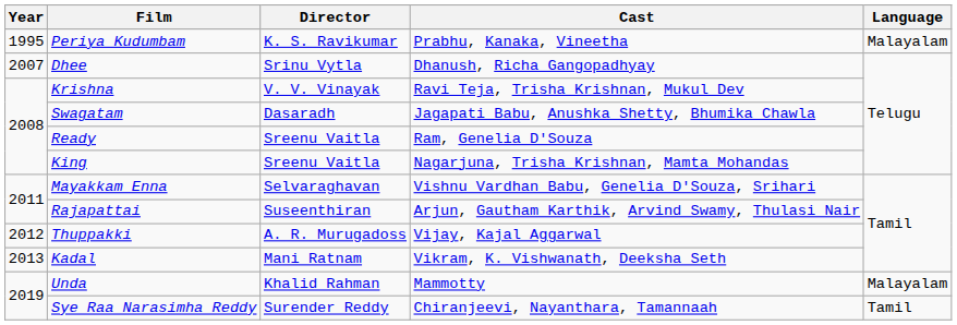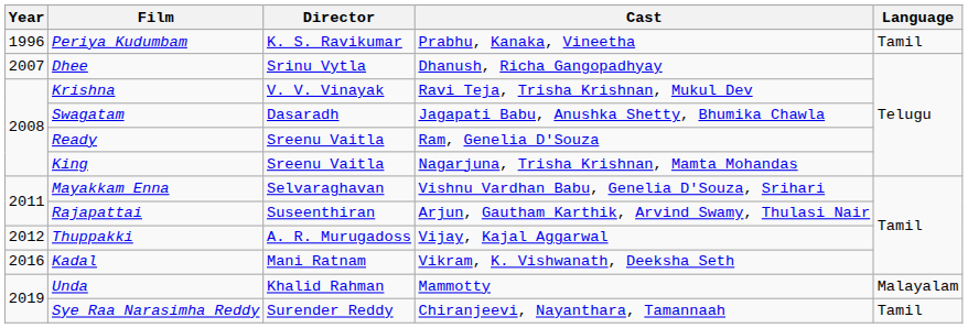 <table class="wikitable">
 <tr style="background:#ccc;">
 <th>Year</th>
 <th>Film</th>
 <th>Director</th>
 <th>Cast</th>
 <th>Language</th>
 </tr>
 <tr>
-<td>1995</td>
+<td>1996</td>
 <td><em><a href='#'>Periya Kudumbam</a></em></td>
 <td><a href='#'>K. S. Ravikumar</a></td>
 <td><a href='#'>Prabhu</a>, <a href='#'>Kanaka</a>, <a href='#'>Vineetha</a></td>
-<td>Malayalam</td>
+<td>Tamil</td>
 </tr>
 <tr>
 <td>2007</td>
 <td><em><a href='#'>Dhee</a></em></td>
 <td><a href='#'>Srinu Vytla</a></td>
 <td><a href='#'>Dhanush</a>, <a href='#'>Richa Gangopadhyay</a></td>
 <td rowspan="5">Telugu</td>
 </tr>
 <tr>
 <td rowspan="4">2008</td>
 <td><em><a href='#'>Krishna</a></em></td>
 <td><a href='#'>V. V. Vinayak</a></td>
 <td><a href='#'>Ravi Teja</a>, <a href='#'>Trisha Krishnan</a>, <a href='#'>Mukul Dev</a></td>
 </tr>
 <tr>
 <td><em><a href='#'>Swagatam</a></em></td>
 <td><a href='#'>Dasaradh</a></td>
 <td><a href='#'>Jagapati Babu</a>, <a href='#'>Anushka Shetty</a>, <a href='#'>Bhumika Chawla</a></td>
 </tr>
 <tr>
 <td><em><a href='#'>Ready</a></em></td>
 <td><a href='#'>Sreenu Vaitla</a></td>
 <td><a href='#'>Ram</a>, <a href='#'>Genelia D'Souza</a></td>
 </tr>
 <tr>
 <td><em><a href='#'>King</a></em></td>
 <td><a href='#'>Sreenu Vaitla</a></td>
 <td><a href='#'>Nagarjuna</a>, <a href='#'>Trisha Krishnan</a>, <a href='#'>Mamta Mohandas</a></td>
 </tr>
 <tr>
 <td rowspan="2">2011</td>
 <td><em><a href='#'>Mayakkam Enna</a></em></td>
 <td><a href='#'>Selvaraghavan</a></td>
 <td><a href='#'>Vishnu Vardhan Babu</a>, <a href='#'>Genelia D'Souza</a>, <a href='#'>Srihari</a></td>
 <td rowspan="4">Tamil</td>
 </tr>
 <tr>
 <td><em><a href='#'>Rajapattai</a></em></td>
 <td><a href='#'>Suseenthiran</a></td>
 <td><a href='#'>Arjun</a>, <a href='#'>Gautham Karthik</a>, <a href='#'>Arvind Swamy</a>, <a href='#'>Thulasi Nair</a></td>
 </tr>
 <tr>
 <td>2012</td>
 <td><em><a href='#'>Thuppakki</a></em></td>
 <td><a href='#'>A. R. Murugadoss</a></td>
 <td><a href='#'>Vijay</a>, <a href='#'>Kajal Aggarwal</a></td>
 </tr>
 <tr>
-<td>2013</td>
+<td>2016</td>
 <td><em><a href='#'>Kadal</a></em></td>
 <td><a href='#'>Mani Ratnam</a></td>
 <td><a href='#'>Vikram</a>, <a href='#'>K. Vishwanath</a>, <a href='#'>Deeksha Seth</a></td>
 </tr>
 <tr>
 <td rowspan="2">2019</td>
 <td><em><a href='#'>Unda</a></em></td>
 <td><a href='#'>Khalid Rahman</a></td>
 <td><a href='#'>Mammotty</a></td>
 <td>Malayalam</td>
 </tr>
 <tr>
 <td><em><a href='#'>Sye Raa Narasimha Reddy</a></em></td>
 <td><a href='#'>Surender Reddy</a></td>
 <td><a href='#'>Chiranjeevi</a>, <a href='#'>Nayanthara</a>, <a href='#'>Tamannaah</a></td>
 <td>Tamil</td>
 </tr>
 </table>
